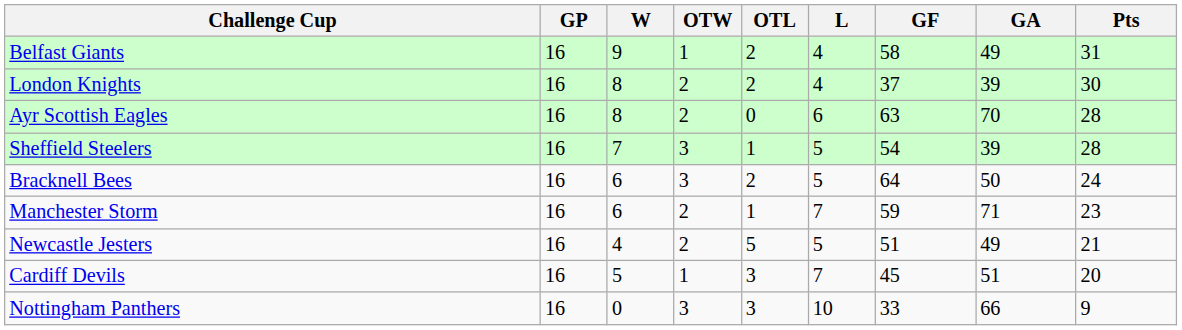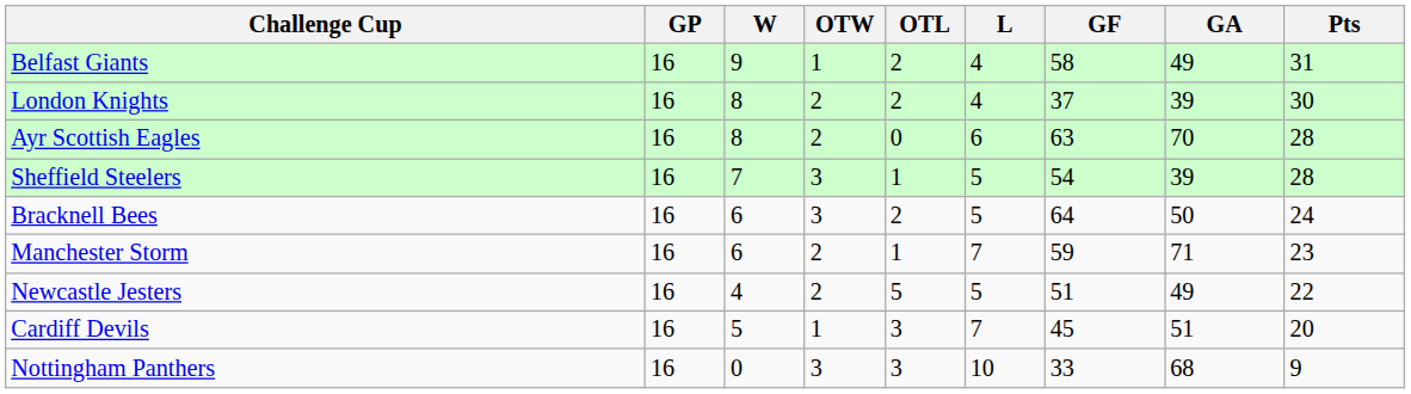 <table class="wikitable">
 <tr>
 <th width="40%">Challenge Cup</th>
 <th width="5%">GP</th>
 <th width="5%">W</th>
 <th width="5%">OTW</th>
 <th width="5%">OTL</th>
 <th width="5%">L</th>
 <th width="7.5%">GF</th>
 <th width="7.5%">GA</th>
 <th width="7.5%">Pts</th>
 </tr>
 <tr bgcolor="#CCFFCC">
 <td><a href='#'>Belfast Giants</a></td>
 <td>16</td>
 <td>9</td>
 <td>1</td>
 <td>2</td>
 <td>4</td>
 <td>58</td>
 <td>49</td>
 <td>31</td>
 </tr>
 <tr bgcolor="#CCFFCC">
 <td><a href='#'>London Knights</a></td>
 <td>16</td>
 <td>8</td>
 <td>2</td>
 <td>2</td>
 <td>4</td>
 <td>37</td>
 <td>39</td>
 <td>30</td>
 </tr>
 <tr bgcolor="#CCFFCC">
 <td><a href='#'>Ayr Scottish Eagles</a></td>
 <td>16</td>
 <td>8</td>
 <td>2</td>
 <td>0</td>
 <td>6</td>
 <td>63</td>
 <td>70</td>
 <td>28</td>
 </tr>
 <tr bgcolor="#CCFFCC">
 <td><a href='#'>Sheffield Steelers</a></td>
 <td>16</td>
 <td>7</td>
 <td>3</td>
 <td>1</td>
 <td>5</td>
 <td>54</td>
 <td>39</td>
 <td>28</td>
 </tr>
 <tr>
 <td><a href='#'>Bracknell Bees</a></td>
 <td>16</td>
 <td>6</td>
 <td>3</td>
 <td>2</td>
 <td>5</td>
 <td>64</td>
 <td>50</td>
 <td>24</td>
 </tr>
 <tr>
 <td><a href='#'>Manchester Storm</a></td>
 <td>16</td>
 <td>6</td>
 <td>2</td>
 <td>1</td>
 <td>7</td>
 <td>59</td>
 <td>71</td>
 <td>23</td>
 </tr>
 <tr>
 <td><a href='#'>Newcastle Jesters</a></td>
 <td>16</td>
 <td>4</td>
 <td>2</td>
 <td>5</td>
 <td>5</td>
 <td>51</td>
 <td>49</td>
-<td>21</td>
+<td>22</td>
 </tr>
 <tr>
 <td><a href='#'>Cardiff Devils</a></td>
 <td>16</td>
 <td>5</td>
 <td>1</td>
 <td>3</td>
 <td>7</td>
 <td>45</td>
 <td>51</td>
 <td>20</td>
 </tr>
 <tr>
 <td><a href='#'>Nottingham Panthers</a></td>
 <td>16</td>
 <td>0</td>
 <td>3</td>
 <td>3</td>
 <td>10</td>
 <td>33</td>
-<td>66</td>
+<td>68</td>
 <td>9</td>
 </tr>
 </table>
